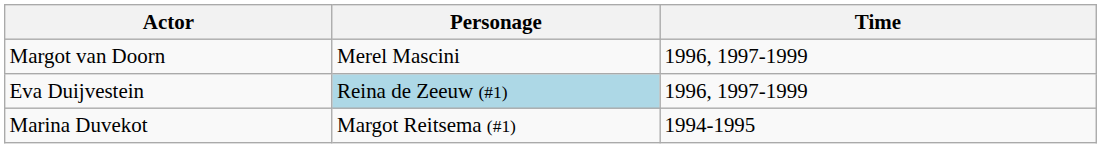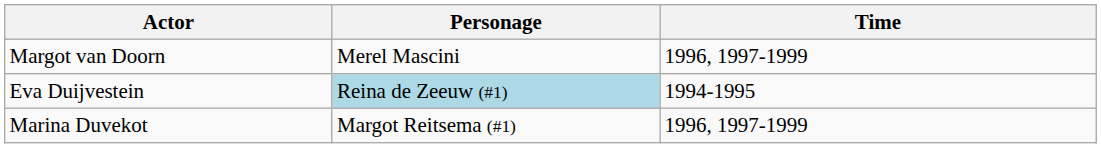 <table class="wikitable sortable" width="50%" style="font-size:95%">
 <tr>
 <th width="30%">Actor</th>
 <th width="30%">Personage</th>
 <th width="40%">Time</th>
 </tr>
 <tr>
 <td>Margot van Doorn</td>
 <td>Merel Mascini</td>
 <td>1996, 1997-1999</td>
 </tr>
 <tr>
 <td>Eva Duijvestein</td>
 <td style="background: lightblue;">Reina de Zeeuw <small> (#1) </small></td>
-<td>1996, 1997-1999</td>
+<td>1994-1995</td>
 </tr>
 <tr>
 <td>Marina Duvekot</td>
 <td>Margot Reitsema <small> (#1) </small></td>
-<td>1994-1995</td>
+<td>1996, 1997-1999</td>
 </tr>
 </table>
